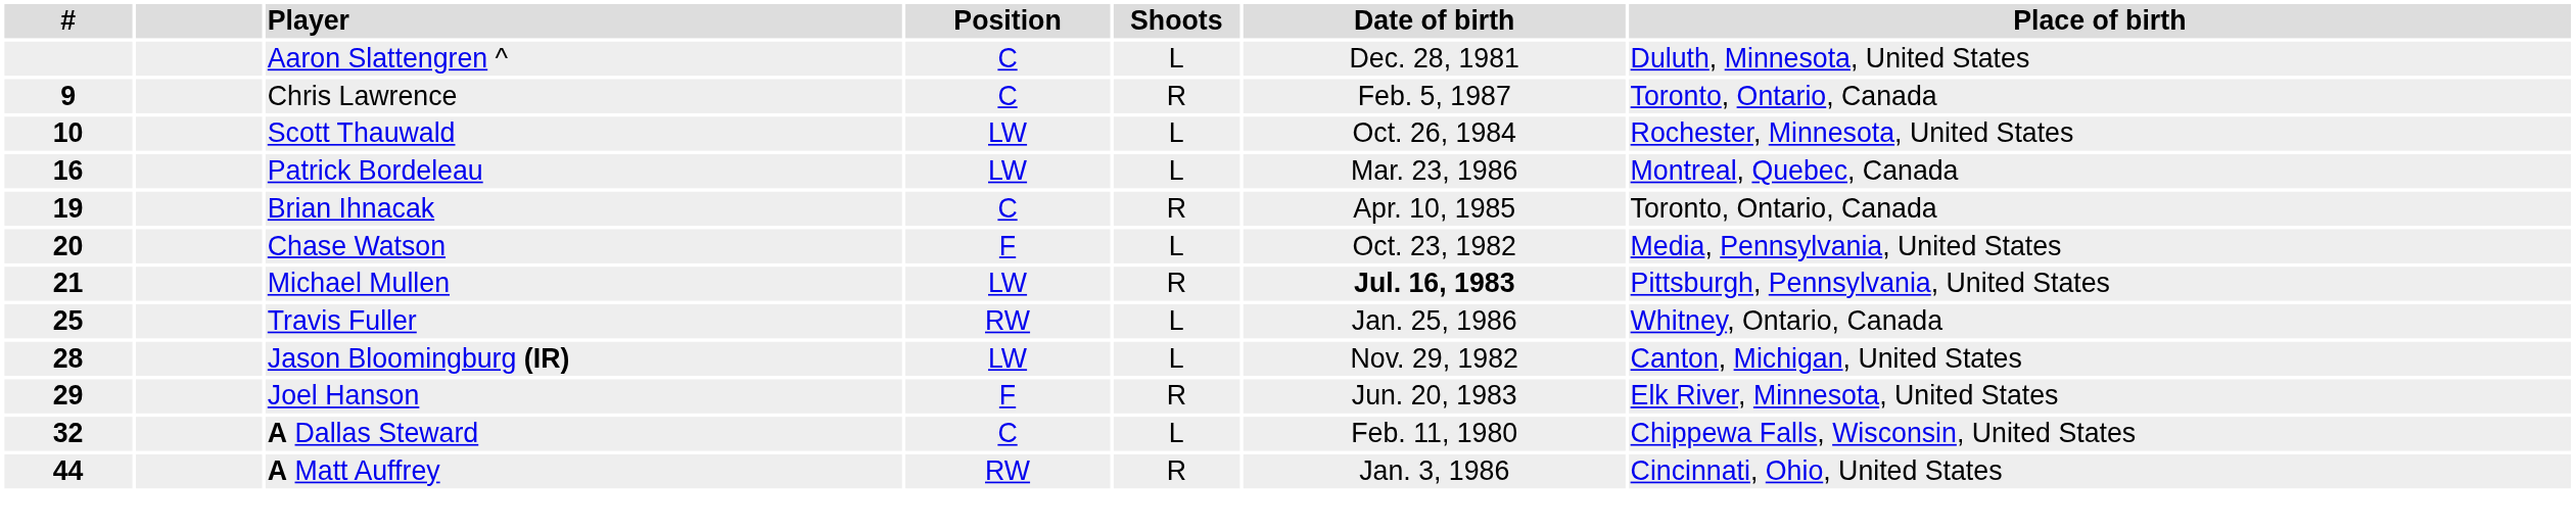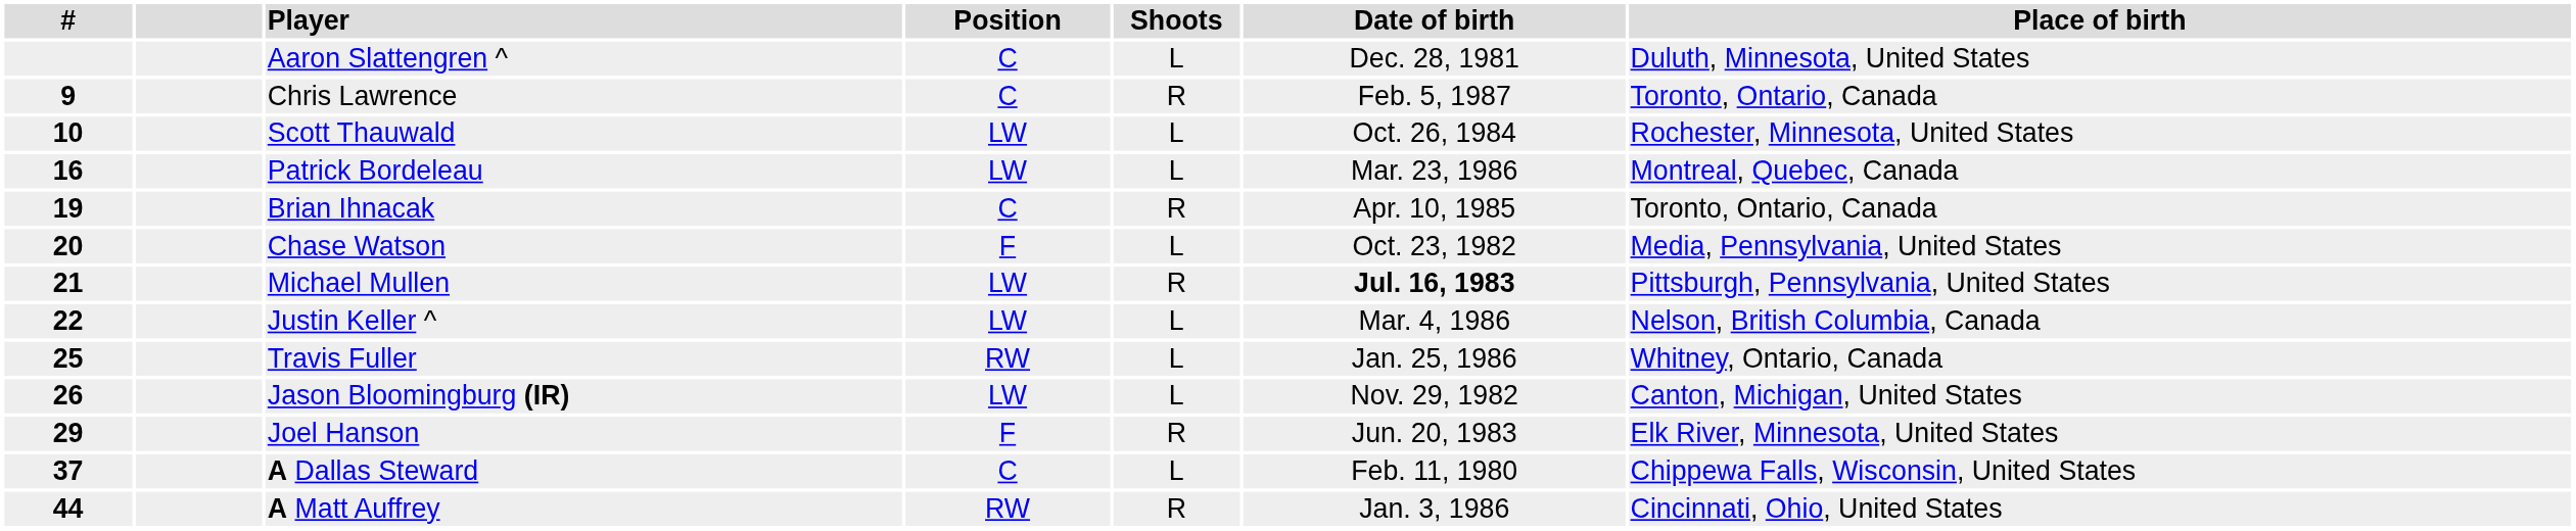 <table width=76%>
 <tr>
 <th colspan=7></th>
 </tr>
 <tr bgcolor="#dddddd">
 <th width=5%>#</th>
 <th width=5%></th>
 <td align=left!!width=15%><strong>Player</strong></td>
 <th width=8%>Position</th>
 <th width=5%>Shoots</th>
 <th width=15%>Date of birth</th>
 <th width=37%>Place of birth</th>
 </tr>
 <tr bgcolor="#eeeeee">
 <td align=center></td>
 <td align=center></td>
 <td><a href='#'>Aaron Slattengren</a> ^</td>
 <td align=center><a href='#'>C</a></td>
 <td align=center>L</td>
 <td align=center>Dec. 28, 1981</td>
 <td><a href='#'>Duluth</a>, <a href='#'>Minnesota</a>, United States</td>
 </tr>
 <tr bgcolor="#eeeeee">
 <td align=center><strong>9</strong></td>
 <td align=center></td>
 <td>Chris Lawrence</td>
 <td align=center><a href='#'>C</a></td>
 <td align=center>R</td>
 <td align=center>Feb. 5, 1987</td>
 <td><a href='#'>Toronto</a>, <a href='#'>Ontario</a>, Canada</td>
 </tr>
 <tr bgcolor="#eeeeee">
 <td align=center><strong>10</strong></td>
 <td align=center></td>
 <td><a href='#'>Scott Thauwald</a></td>
 <td align=center><a href='#'>LW</a></td>
 <td align=center>L</td>
 <td align=center>Oct. 26, 1984</td>
 <td><a href='#'>Rochester</a>, <a href='#'>Minnesota</a>, United States</td>
 </tr>
 <tr bgcolor="#eeeeee">
 <td align=center><strong>16</strong></td>
 <td align=center></td>
 <td><a href='#'>Patrick Bordeleau</a></td>
 <td align=center><a href='#'>LW</a></td>
 <td align=center>L</td>
 <td align=center>Mar. 23, 1986</td>
 <td><a href='#'>Montreal</a>, <a href='#'>Quebec</a>, Canada</td>
 </tr>
 <tr bgcolor="#eeeeee">
 <td align=center><strong>19</strong></td>
 <td align=center></td>
 <td><a href='#'>Brian Ihnacak</a></td>
 <td align=center><a href='#'>C</a></td>
 <td align=center>R</td>
 <td align=center>Apr. 10, 1985</td>
 <td>Toronto, Ontario, Canada</td>
 </tr>
 <tr bgcolor="#eeeeee">
 <td align=center><strong>20</strong></td>
 <td align=center></td>
 <td><a href='#'>Chase Watson</a></td>
 <td align=center><a href='#'>F</a></td>
 <td align=center>L</td>
 <td align=center>Oct. 23, 1982</td>
 <td><a href='#'>Media</a>, <a href='#'>Pennsylvania</a>, United States</td>
 </tr>
 <tr bgcolor="#eeeeee">
 <td align=center><strong>21</strong></td>
 <td align=center></td>
 <td><a href='#'>Michael Mullen</a></td>
 <td align=center><a href='#'>LW</a></td>
 <td align=center>R</td>
 <td align=center><strong>Jul. 16, 1983</strong></td>
 <td><a href='#'>Pittsburgh</a>, <a href='#'>Pennsylvania</a>, United States</td>
 </tr>
 <tr bgcolor="#eeeeee">
+<td align=center><strong>22</strong></td>
+<td align=center></td>
+<td><a href='#'>Justin Keller</a> ^</td>
+<td align=center><a href='#'>LW</a></td>
+<td align=center>L</td>
+<td align=center>Mar. 4, 1986</td>
+<td><a href='#'>Nelson</a>, <a href='#'>British Columbia</a>, Canada</td>
+</tr>
+<tr bgcolor="#eeeeee">
 <td align=center><strong>25</strong></td>
 <td align=center></td>
 <td><a href='#'>Travis Fuller</a></td>
 <td align=center><a href='#'>RW</a></td>
 <td align=center>L</td>
 <td align=center>Jan. 25, 1986</td>
 <td><a href='#'>Whitney</a>, Ontario, Canada</td>
 </tr>
 <tr bgcolor="#eeeeee">
-<td align=center><strong>28</strong></td>
+<td align=center><strong>26</strong></td>
 <td align=center></td>
 <td><a href='#'>Jason Bloomingburg</a> <strong>(IR)</strong></td>
 <td align=center><a href='#'>LW</a></td>
 <td align=center>L</td>
 <td align=center>Nov. 29, 1982</td>
 <td><a href='#'>Canton</a>, <a href='#'>Michigan</a>, United States</td>
 </tr>
 <tr bgcolor="#eeeeee">
 <td align=center><strong>29</strong></td>
 <td align=center></td>
 <td><a href='#'>Joel Hanson</a></td>
 <td align=center><a href='#'>F</a></td>
 <td align=center>R</td>
 <td align=center>Jun. 20, 1983</td>
 <td><a href='#'>Elk River</a>, <a href='#'>Minnesota</a>, United States</td>
 </tr>
 <tr bgcolor="#eeeeee">
-<td align=center><strong>32</strong></td>
+<td align=center><strong>37</strong></td>
 <td align=center></td>
 <td><strong>A</strong> <a href='#'>Dallas Steward</a></td>
 <td align=center><a href='#'>C</a></td>
 <td align=center>L</td>
 <td align=center>Feb. 11, 1980</td>
 <td><a href='#'>Chippewa Falls</a>, <a href='#'>Wisconsin</a>, United States</td>
 </tr>
 <tr bgcolor="#eeeeee">
 <td align=center><strong>44</strong></td>
 <td align=center></td>
 <td><strong>A</strong> <a href='#'>Matt Auffrey</a></td>
 <td align=center><a href='#'>RW</a></td>
 <td align=center>R</td>
 <td align=center>Jan. 3, 1986</td>
 <td><a href='#'>Cincinnati</a>, <a href='#'>Ohio</a>, United States</td>
 </tr>
 </table>
